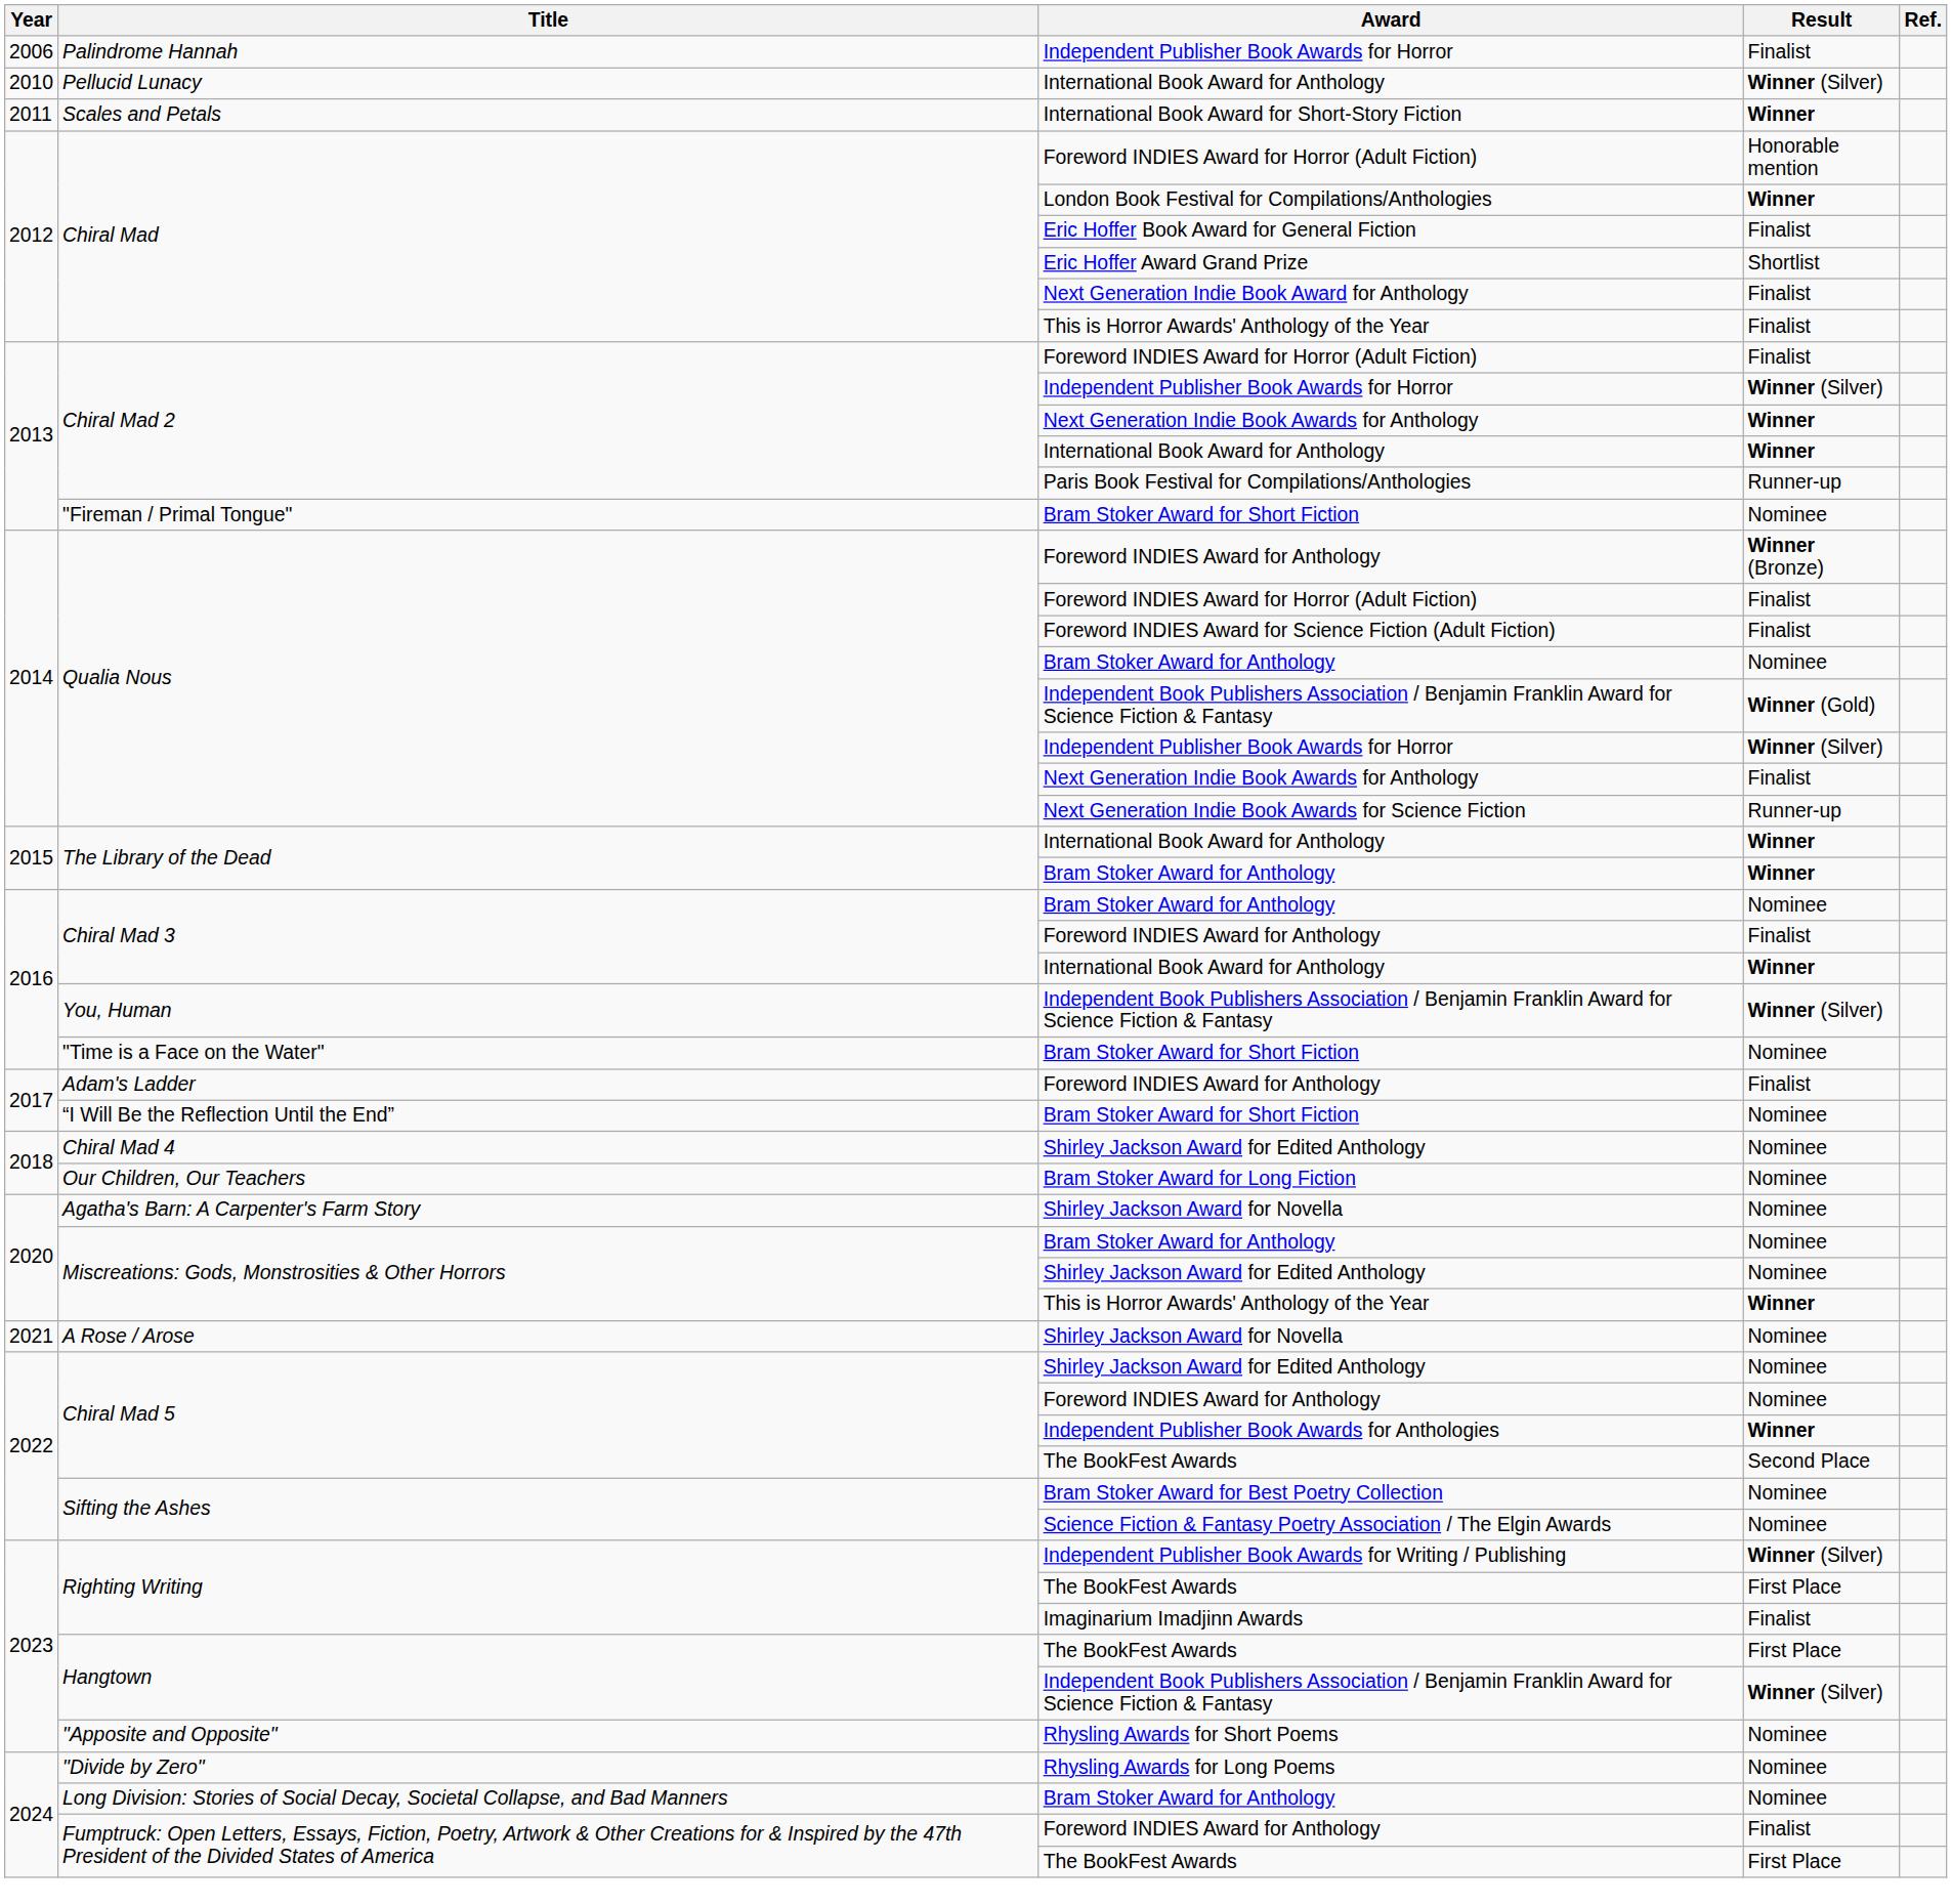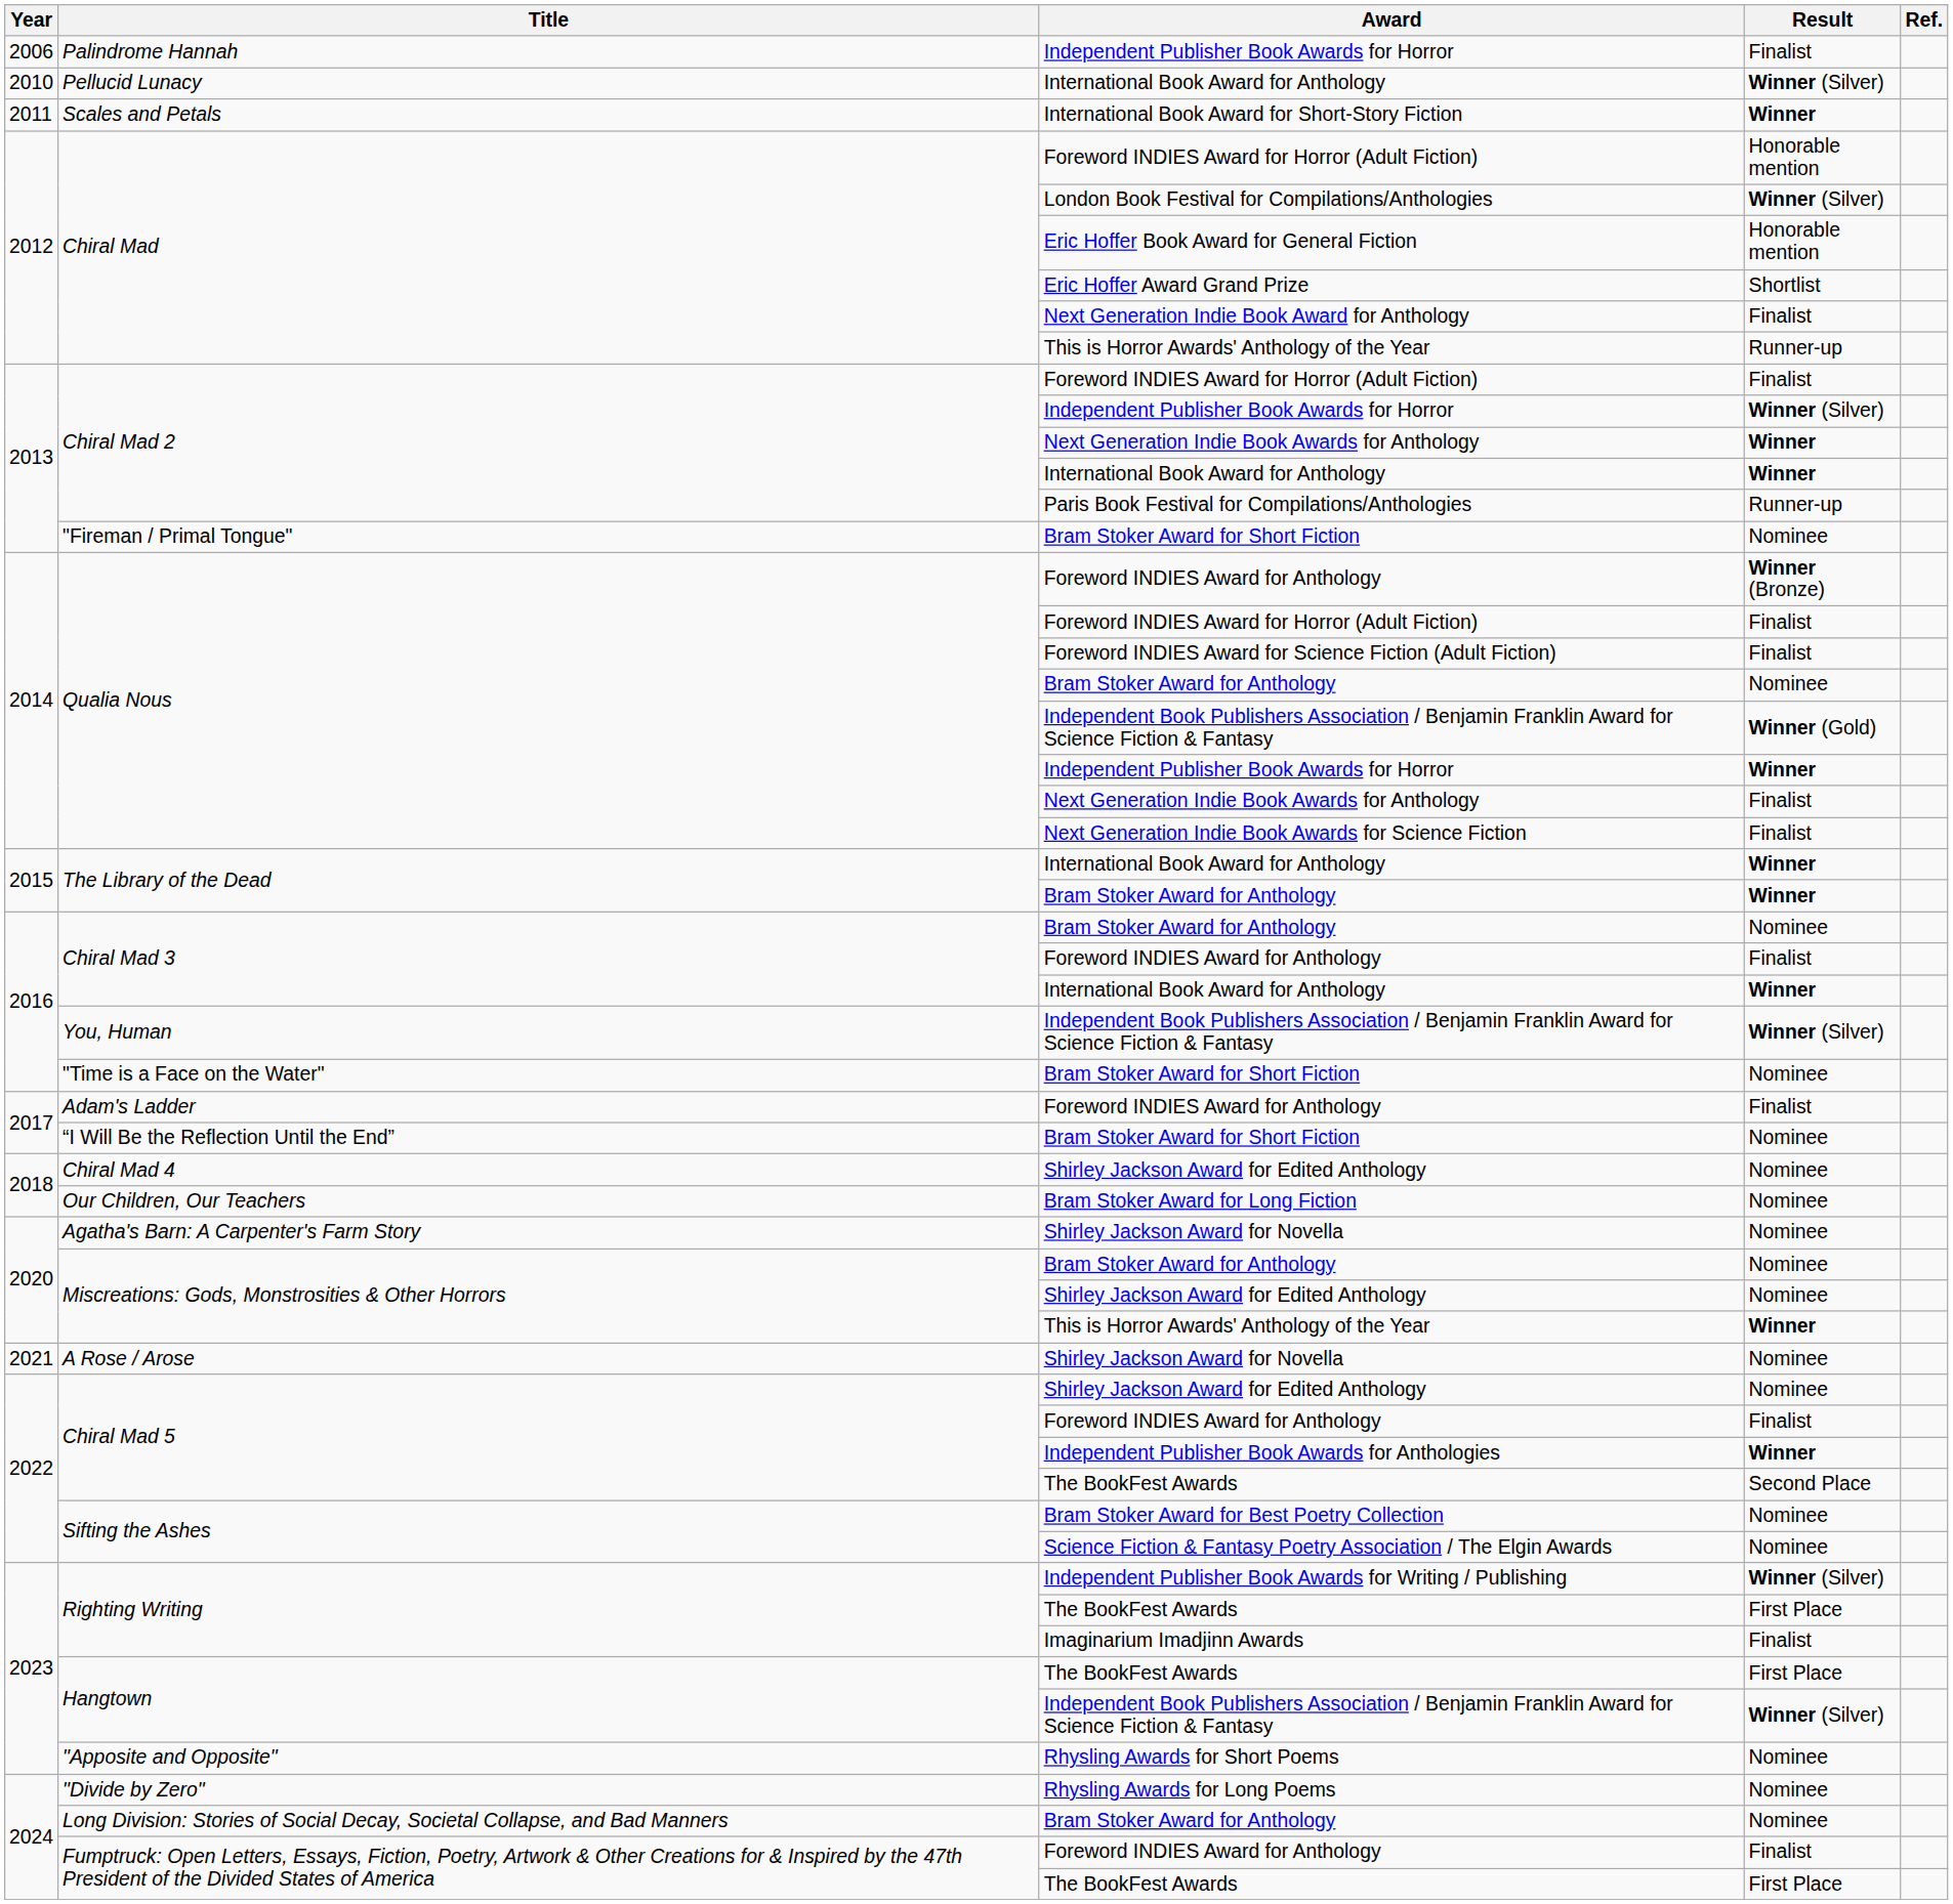 <table class="wikitable sortable mw-collapsible">
 <tr>
 <th>Year</th>
 <th>Title</th>
 <th>Award</th>
 <th>Result</th>
 <th>Ref.</th>
 </tr>
 <tr>
 <td>2006</td>
 <td><em>Palindrome Hannah</em></td>
 <td><a href='#'>Independent Publisher Book Awards</a> for Horror</td>
 <td>Finalist</td>
 <td></td>
 </tr>
 <tr>
 <td rowspan="1">2010</td>
 <td rowspan="1"><em>Pellucid Lunacy</em></td>
 <td>International Book Award for Anthology</td>
 <td><strong>Winner</strong> (Silver)</td>
 <td></td>
 </tr>
 <tr>
 <td rowspan="1">2011</td>
 <td rowspan="1"><em>Scales and Petals</em></td>
 <td>International Book Award for Short-Story Fiction</td>
 <td><strong>Winner</strong></td>
 <td></td>
 </tr>
 <tr>
 <td rowspan="6">2012</td>
 <td rowspan="6"><em>Chiral Mad</em></td>
 <td>Foreword INDIES Award for Horror (Adult Fiction)</td>
 <td>Honorable mention</td>
 <td></td>
 </tr>
 <tr>
 <td>London Book Festival for Compilations/Anthologies</td>
-<td><strong>Winner</strong></td>
+<td><strong>Winner</strong> (Silver)</td>
 <td></td>
 </tr>
 <tr>
 <td><a href='#'>Eric Hoffer</a> Book Award for General Fiction</td>
-<td>Finalist</td>
+<td>Honorable mention</td>
 <td></td>
 </tr>
 <tr>
 <td><a href='#'>Eric Hoffer</a> Award Grand Prize</td>
 <td>Shortlist</td>
 <td></td>
 </tr>
 <tr>
 <td><a href='#'>Next Generation Indie Book Award</a> for Anthology</td>
 <td>Finalist</td>
 <td></td>
 </tr>
 <tr>
 <td>This is Horror Awards' Anthology of the Year</td>
-<td>Finalist</td>
+<td>Runner-up</td>
 <td></td>
 </tr>
 <tr>
 <td rowspan="6">2013</td>
 <td rowspan="5"><em>Chiral Mad 2</em></td>
 <td>Foreword INDIES Award for Horror (Adult Fiction)</td>
 <td>Finalist</td>
 <td></td>
 </tr>
 <tr>
 <td><a href='#'>Independent Publisher Book Awards</a> for Horror</td>
 <td><strong>Winner</strong> (Silver)</td>
 <td></td>
 </tr>
 <tr>
 <td><a href='#'>Next Generation Indie Book Awards</a> for Anthology</td>
 <td><strong>Winner</strong></td>
 <td></td>
 </tr>
 <tr>
 <td>International Book Award for Anthology</td>
 <td><strong>Winner</strong></td>
 <td></td>
 </tr>
 <tr>
 <td>Paris Book Festival for Compilations/Anthologies</td>
 <td>Runner-up</td>
 <td></td>
 </tr>
 <tr>
 <td>"Fireman / Primal Tongue"</td>
 <td><a href='#'>Bram Stoker Award for Short Fiction</a></td>
 <td>Nominee</td>
 <td></td>
 </tr>
 <tr>
 <td rowspan="8">2014</td>
 <td rowspan="8"><em>Qualia Nous</em></td>
 <td>Foreword INDIES Award for Anthology</td>
 <td><strong>Winner</strong> (Bronze)</td>
 <td></td>
 </tr>
 <tr>
 <td>Foreword INDIES Award for Horror (Adult Fiction)</td>
 <td>Finalist</td>
 <td></td>
 </tr>
 <tr>
 <td>Foreword INDIES Award for Science Fiction (Adult Fiction)</td>
 <td>Finalist</td>
 <td></td>
 </tr>
 <tr>
 <td><a href='#'>Bram Stoker Award for Anthology</a></td>
 <td>Nominee</td>
 <td></td>
 </tr>
 <tr>
 <td><a href='#'>Independent Book Publishers Association</a> / Benjamin Franklin Award for Science Fiction & Fantasy</td>
 <td><strong>Winner</strong> (Gold)</td>
 <td></td>
 </tr>
 <tr>
 <td><a href='#'>Independent Publisher Book Awards</a> for Horror</td>
-<td><strong>Winner</strong> (Silver)</td>
+<td><strong>Winner</strong></td>
 <td></td>
 </tr>
 <tr>
 <td><a href='#'>Next Generation Indie Book Awards</a> for Anthology</td>
 <td>Finalist</td>
 <td></td>
 </tr>
 <tr>
 <td><a href='#'>Next Generation Indie Book Awards</a> for Science Fiction</td>
-<td>Runner-up</td>
+<td>Finalist</td>
 <td></td>
 </tr>
 <tr>
 <td rowspan="2">2015</td>
 <td rowspan="2"><em>The Library of the Dead</em></td>
 <td>International Book Award for Anthology</td>
 <td><strong>Winner</strong></td>
 <td></td>
 </tr>
 <tr>
 <td><a href='#'>Bram Stoker Award for Anthology</a></td>
 <td><strong>Winner</strong></td>
 <td></td>
 </tr>
 <tr>
 <td rowspan="5">2016</td>
 <td rowspan="3"><em>Chiral Mad 3</em></td>
 <td><a href='#'>Bram Stoker Award for Anthology</a></td>
 <td>Nominee</td>
 <td></td>
 </tr>
 <tr>
 <td>Foreword INDIES Award for Anthology</td>
 <td>Finalist</td>
 <td></td>
 </tr>
 <tr>
 <td>International Book Award for Anthology</td>
 <td><strong>Winner</strong></td>
 <td></td>
 </tr>
 <tr>
 <td><em>You, Human</em></td>
 <td><a href='#'>Independent Book Publishers Association</a> / Benjamin Franklin Award for Science Fiction & Fantasy</td>
 <td><strong>Winner</strong> (Silver)</td>
 <td></td>
 </tr>
 <tr>
 <td>"Time is a Face on the Water"</td>
 <td><a href='#'>Bram Stoker Award for Short Fiction</a></td>
 <td>Nominee</td>
 <td></td>
 </tr>
 <tr>
 <td rowspan="2">2017</td>
 <td><em>Adam's Ladder</em></td>
 <td>Foreword INDIES Award for Anthology</td>
 <td>Finalist</td>
 <td></td>
 </tr>
 <tr>
 <td>“I Will Be the Reflection Until the End”</td>
 <td><a href='#'>Bram Stoker Award for Short Fiction</a></td>
 <td>Nominee</td>
 <td></td>
 </tr>
 <tr>
 <td rowspan="2">2018</td>
 <td><em>Chiral Mad 4</em></td>
 <td><a href='#'>Shirley Jackson Award</a> for Edited Anthology</td>
 <td>Nominee</td>
 <td></td>
 </tr>
 <tr>
 <td><em>Our Children, Our Teachers</em></td>
 <td><a href='#'>Bram Stoker Award for Long Fiction</a></td>
 <td>Nominee</td>
 <td></td>
 </tr>
 <tr>
 <td rowspan="4">2020</td>
 <td><em>Agatha's Barn: A Carpenter's Farm Story</em></td>
 <td><a href='#'>Shirley Jackson Award</a> for Novella</td>
 <td>Nominee</td>
 <td></td>
 </tr>
 <tr>
 <td rowspan="3"><em>Miscreations: Gods, Monstrosities & Other Horrors</em></td>
 <td><a href='#'>Bram Stoker Award for Anthology</a></td>
 <td>Nominee</td>
 <td></td>
 </tr>
 <tr>
 <td><a href='#'>Shirley Jackson Award</a> for Edited Anthology</td>
 <td>Nominee</td>
 <td></td>
 </tr>
 <tr>
 <td>This is Horror Awards' Anthology of the Year</td>
 <td><strong>Winner</strong></td>
 <td></td>
 </tr>
 <tr>
 <td>2021</td>
 <td><em>A Rose / Arose</em></td>
 <td><a href='#'>Shirley Jackson Award</a> for Novella</td>
 <td>Nominee</td>
 <td></td>
 </tr>
 <tr>
 <td rowspan="6">2022</td>
 <td rowspan="4"><em>Chiral Mad 5</em></td>
 <td><a href='#'>Shirley Jackson Award</a> for Edited Anthology</td>
 <td>Nominee</td>
 <td></td>
 </tr>
 <tr>
 <td>Foreword INDIES Award for Anthology</td>
-<td>Nominee</td>
+<td>Finalist</td>
 <td></td>
 </tr>
 <tr>
 <td><a href='#'>Independent Publisher Book Awards</a> for Anthologies</td>
 <td><strong>Winner</strong></td>
 <td></td>
 </tr>
 <tr>
 <td>The BookFest Awards</td>
 <td>Second Place</td>
 <td></td>
 </tr>
 <tr>
 <td rowspan="2"><em>Sifting the Ashes</em></td>
 <td><a href='#'>Bram Stoker Award for Best Poetry Collection</a></td>
 <td>Nominee</td>
 <td></td>
 </tr>
 <tr>
 <td><a href='#'>Science Fiction & Fantasy Poetry Association</a> / The Elgin Awards</td>
 <td>Nominee</td>
 <td></td>
 </tr>
 <tr>
 <td rowspan="6">2023</td>
 <td rowspan="3"><em>Righting Writing</em></td>
 <td><a href='#'>Independent Publisher Book Awards</a> for Writing / Publishing</td>
 <td><strong>Winner</strong> (Silver)</td>
 <td></td>
 </tr>
 <tr>
 <td>The BookFest Awards</td>
 <td>First Place</td>
 <td></td>
 </tr>
 <tr>
 <td>Imaginarium Imadjinn Awards</td>
 <td>Finalist</td>
 <td></td>
 </tr>
 <tr>
 <td rowspan="2"><em>Hangtown</em></td>
 <td>The BookFest Awards</td>
 <td>First Place</td>
 <td></td>
 </tr>
 <tr>
 <td><a href='#'>Independent Book Publishers Association</a> / Benjamin Franklin Award for Science Fiction & Fantasy</td>
 <td><strong>Winner</strong> (Silver)</td>
 <td></td>
 </tr>
 <tr>
 <td><em>"Apposite and Opposite"</em></td>
 <td><a href='#'>Rhysling Awards</a> for Short Poems</td>
 <td>Nominee</td>
 <td></td>
 </tr>
 <tr>
 <td rowspan="4">2024</td>
 <td rowspan="1"><em>"Divide by Zero"</em></td>
 <td><a href='#'>Rhysling Awards</a> for Long Poems</td>
 <td>Nominee</td>
 <td></td>
 </tr>
 <tr>
 <td rowspan="1"><em>Long Division: Stories of Social Decay, Societal Collapse, and Bad Manners</em></td>
 <td><a href='#'>Bram Stoker Award for Anthology</a></td>
 <td>Nominee</td>
 <td></td>
 </tr>
 <tr>
 <td rowspan="2"><em>Fumptruck: Open Letters, Essays, Fiction, Poetry, Artwork & Other Creations for & Inspired by the 47th President of the Divided States of America</td>
 <td>Foreword INDIES Award for Anthology</td>
 <td>Finalist</td>
 <td></td>
 </tr>
 <tr>
 <td>The BookFest Awards</td>
 <td>First Place</td>
 <td></td>
 </tr>
 </table>
